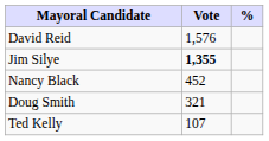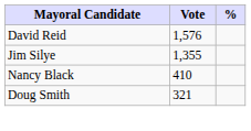 <table class="wikitable">
 <tr>
 <th style="background:#ddf; width:200px;">Mayoral Candidate </th>
 <th style="background:#ddf; width:50px;">Vote</th>
 <th style="background:#ddf; width:30px;">%</th>
 </tr>
 <tr>
 <td>David Reid</td>
 <td>1,576</td>
 <td></td>
 </tr>
 <tr>
 <td>Jim Silye</td>
-<td><strong>1,355</strong></td>
+<td>1,355</td>
 <td></td>
 </tr>
 <tr>
 <td>Nancy Black</td>
-<td>452</td>
+<td>410</td>
 <td></td>
 </tr>
 <tr>
 <td>Doug Smith</td>
 <td>321</td>
 <td></td>
 </tr>
-<tr>
-<td>Ted Kelly</td>
-<td>107</td>
-<td></td>
-</tr>
 </table>
